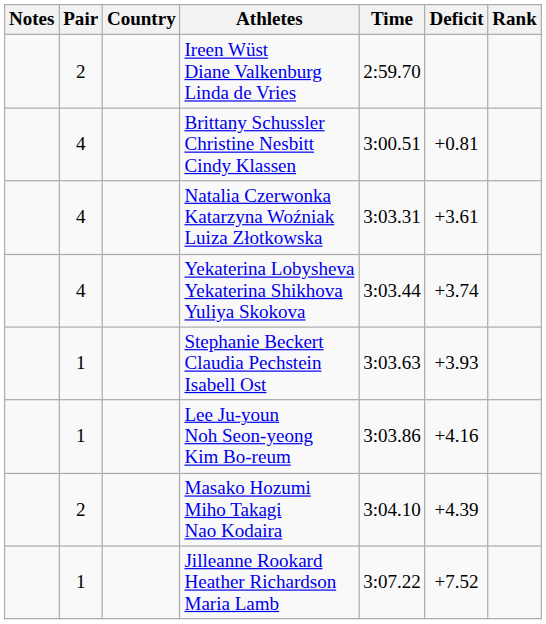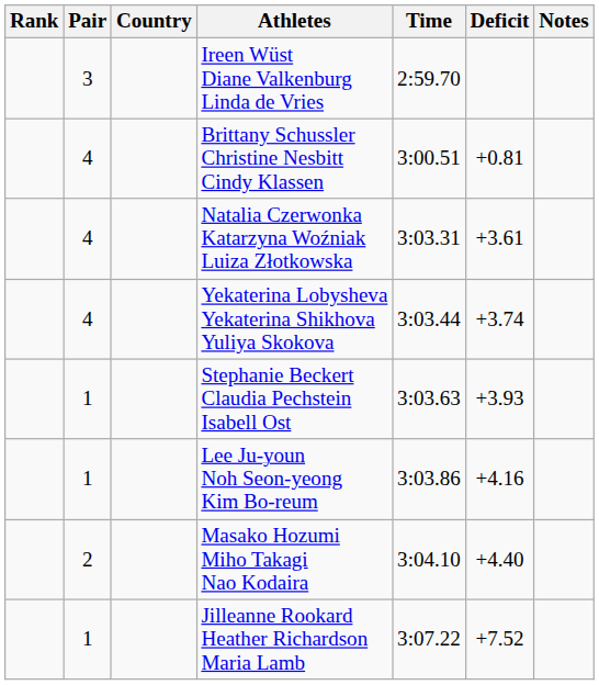 <table class="wikitable" style="text-align:center;">
 <tr>
-<th>Notes</th>
+<th>Rank</th>
 <th>Pair</th>
 <th>Country</th>
 <th>Athletes</th>
 <th>Time</th>
 <th>Deficit</th>
-<th>Rank</th>
+<th>Notes</th>
 </tr>
 <tr>
 <td></td>
-<td>2</td>
+<td>3</td>
 <td align=left></td>
 <td align=left><a href='#'>Ireen Wüst</a><br><a href='#'>Diane Valkenburg</a><br><a href='#'>Linda de Vries</a></td>
 <td>2:59.70</td>
 <td></td>
 <td></td>
 </tr>
 <tr>
 <td></td>
 <td>4</td>
 <td align=left></td>
 <td align=left><a href='#'>Brittany Schussler</a><br><a href='#'>Christine Nesbitt</a><br><a href='#'>Cindy Klassen</a></td>
 <td>3:00.51</td>
 <td>+0.81</td>
 <td></td>
 </tr>
 <tr>
 <td></td>
 <td>4</td>
 <td align=left></td>
 <td align=left><a href='#'>Natalia Czerwonka</a><br><a href='#'>Katarzyna Woźniak</a><br><a href='#'>Luiza Złotkowska</a></td>
 <td>3:03.31</td>
 <td>+3.61</td>
 <td></td>
 </tr>
 <tr>
 <td></td>
 <td>4</td>
 <td align=left></td>
 <td align=left><a href='#'>Yekaterina Lobysheva</a><br><a href='#'>Yekaterina Shikhova</a><br> <a href='#'>Yuliya Skokova</a></td>
 <td>3:03.44</td>
 <td>+3.74</td>
 <td></td>
 </tr>
 <tr>
 <td></td>
 <td>1</td>
 <td align=left></td>
 <td align=left><a href='#'>Stephanie Beckert</a><br><a href='#'>Claudia Pechstein</a><br><a href='#'>Isabell Ost</a></td>
 <td>3:03.63</td>
 <td>+3.93</td>
 <td></td>
 </tr>
 <tr>
 <td></td>
 <td>1</td>
 <td align=left></td>
 <td align=left><a href='#'>Lee Ju-youn</a><br><a href='#'>Noh Seon-yeong</a><br><a href='#'>Kim Bo-reum</a></td>
 <td>3:03.86</td>
 <td>+4.16</td>
 <td></td>
 </tr>
 <tr>
 <td></td>
 <td>2</td>
 <td align=left></td>
 <td align=left><a href='#'>Masako Hozumi</a><br><a href='#'>Miho Takagi</a> <br> <a href='#'>Nao Kodaira</a></td>
 <td>3:04.10</td>
-<td>+4.39</td>
+<td>+4.40</td>
 <td></td>
 </tr>
 <tr>
 <td></td>
 <td>1</td>
 <td align=left></td>
 <td align=left><a href='#'>Jilleanne Rookard</a><br><a href='#'>Heather Richardson</a><br><a href='#'>Maria Lamb</a></td>
 <td>3:07.22</td>
 <td>+7.52</td>
 <td></td>
 </tr>
 </table>
